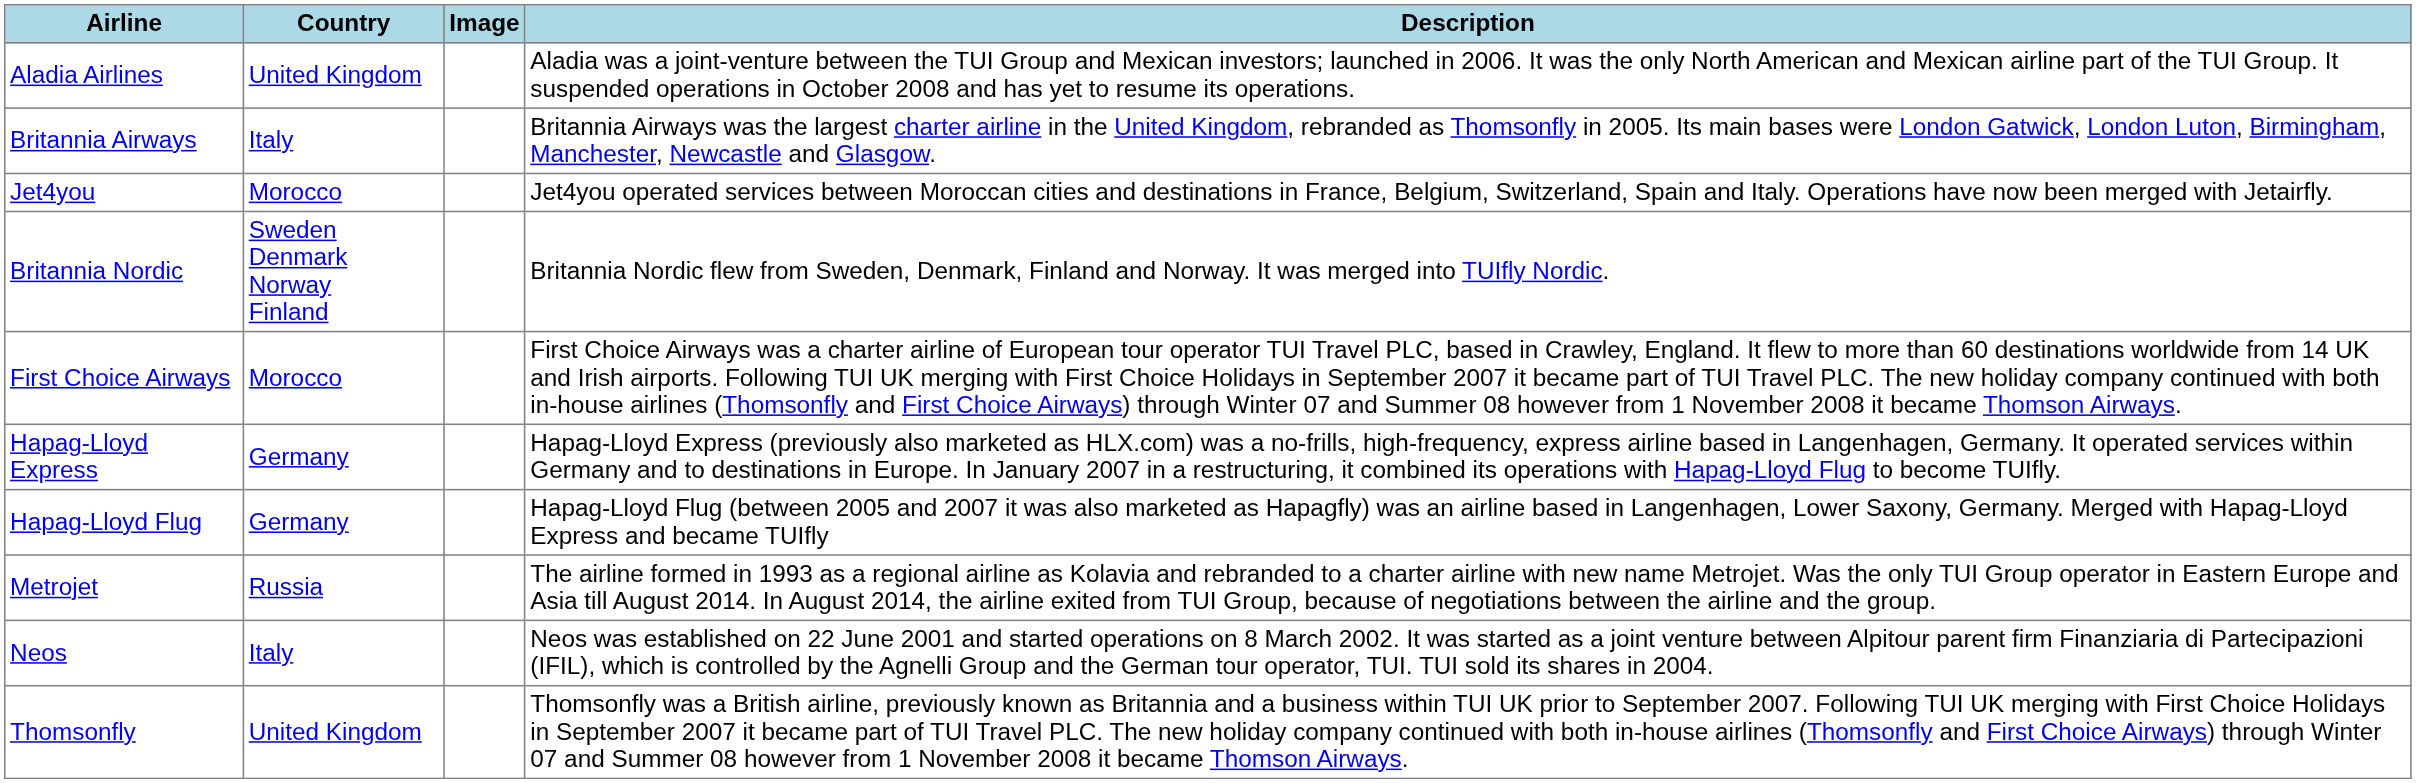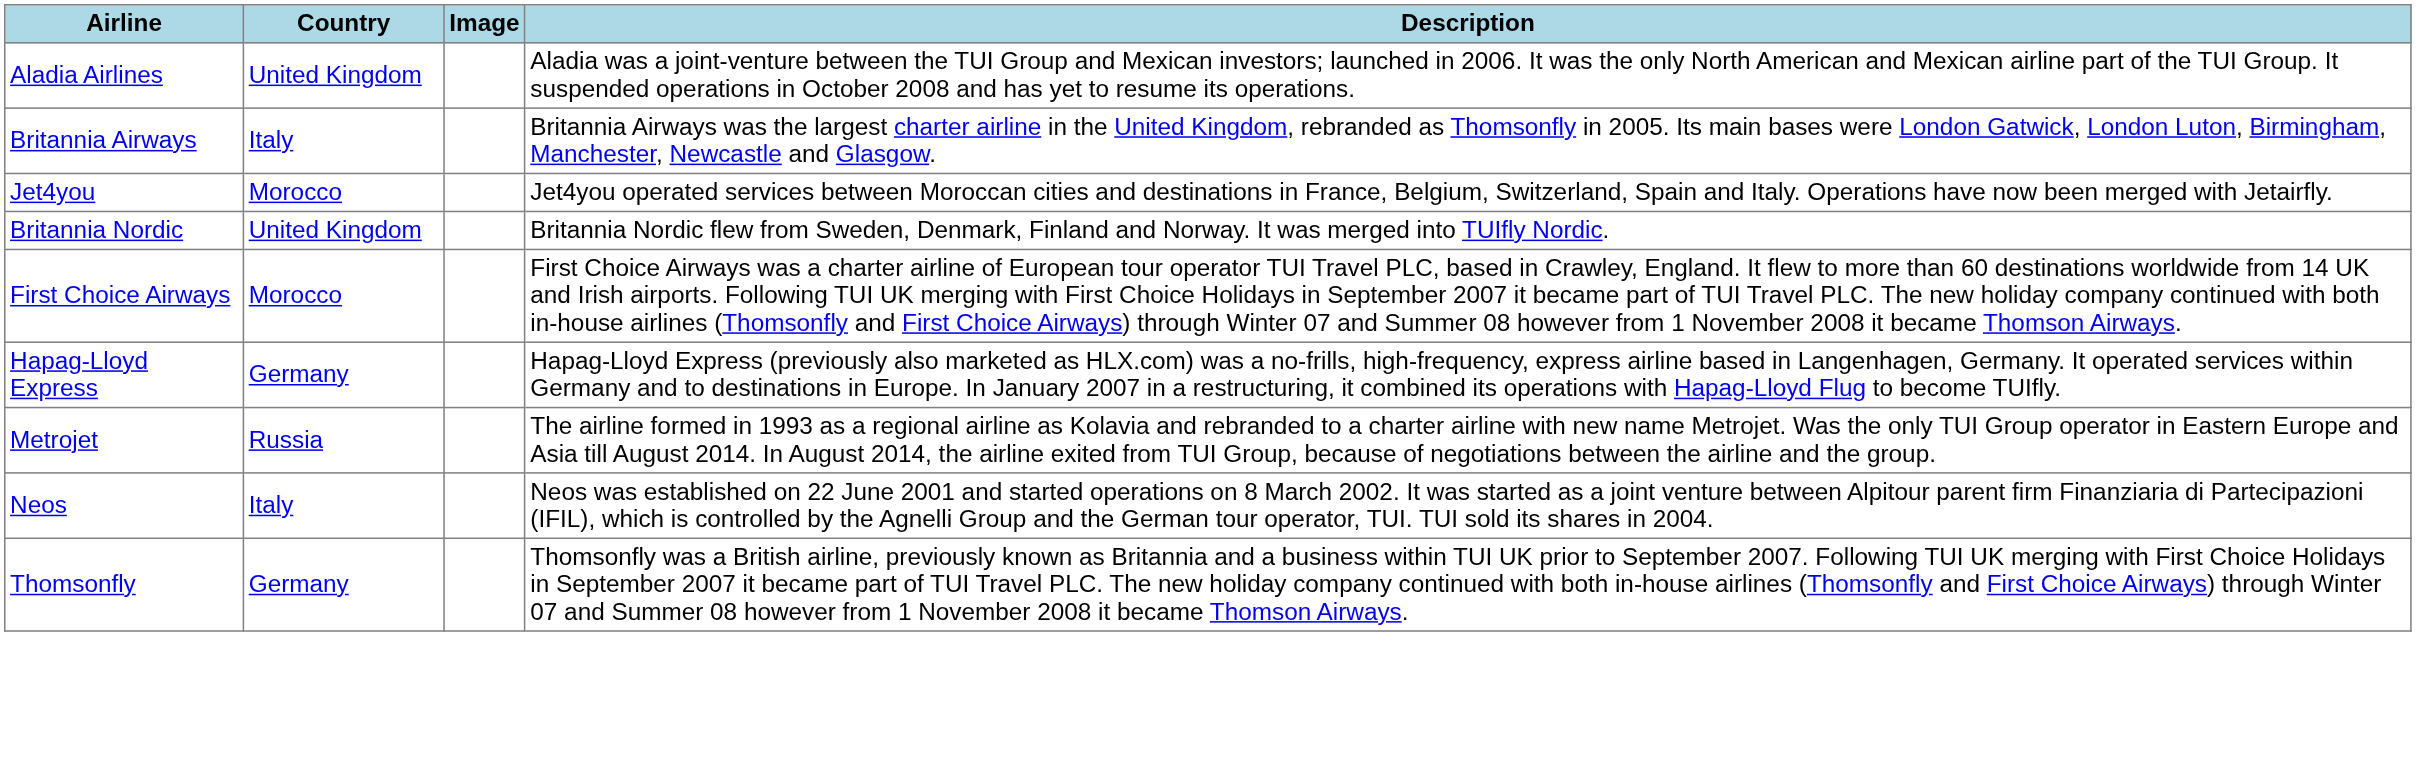 <table class="toccolours" border="1" cellpadding="3" style="margin:1em auto; border-collapse:collapse">
 <tr style="background:lightblue;">
 <th style="width:150px;">Airline</th>
 <th style="width:125px;">Country</th>
 <th>Image</th>
 <th>Description</th>
 </tr>
 <tr>
 <td><a href='#'>Aladia Airlines</a></td>
 <td> <a href='#'>United Kingdom</a></td>
 <td></td>
 <td>Aladia was a joint-venture between the TUI Group and Mexican investors; launched in 2006. It was the only North American and Mexican airline part of the TUI Group. It suspended operations in October 2008 and has yet to resume its operations.</td>
 </tr>
 <tr>
 <td><a href='#'>Britannia Airways</a></td>
 <td> <a href='#'>Italy</a></td>
 <td></td>
 <td>Britannia Airways was the largest <a href='#'>charter airline</a> in the <a href='#'>United Kingdom</a>, rebranded as <a href='#'>Thomsonfly</a> in 2005. Its main bases were <a href='#'>London Gatwick</a>, <a href='#'>London Luton</a>, <a href='#'>Birmingham</a>, <a href='#'>Manchester</a>, <a href='#'>Newcastle</a> and <a href='#'>Glasgow</a>.</td>
 </tr>
 <tr>
 <td><a href='#'>Jet4you</a></td>
 <td> <a href='#'>Morocco</a></td>
 <td></td>
 <td>Jet4you operated services between Moroccan cities and destinations in France, Belgium, Switzerland, Spain and Italy. Operations have now been merged with Jetairfly.</td>
 </tr>
 <tr>
 <td><a href='#'>Britannia Nordic</a></td>
-<td> <a href='#'>Sweden</a><br> <a href='#'>Denmark</a><br> <a href='#'>Norway</a><br> <a href='#'>Finland</a></td>
+<td> <a href='#'>United Kingdom</a></td>
 <td></td>
 <td>Britannia Nordic flew from Sweden, Denmark, Finland and Norway. It was merged into <a href='#'>TUIfly Nordic</a>.</td>
 </tr>
 <tr>
 <td><a href='#'>First Choice Airways</a></td>
 <td> <a href='#'>Morocco</a></td>
 <td></td>
 <td>First Choice Airways was a charter airline of European tour operator TUI Travel PLC, based in Crawley, England. It flew to more than 60 destinations worldwide from 14 UK and Irish airports. Following TUI UK merging with First Choice Holidays in September 2007 it became part of TUI Travel PLC. The new holiday company continued with both in-house airlines (<a href='#'>Thomsonfly</a> and <a href='#'>First Choice Airways</a>) through Winter 07 and Summer 08 however from 1 November 2008 it became <a href='#'>Thomson Airways</a>.</td>
 </tr>
 <tr>
 <td><a href='#'>Hapag-Lloyd Express</a></td>
 <td> <a href='#'>Germany</a></td>
 <td></td>
 <td>Hapag-Lloyd Express (previously also marketed as HLX.com) was a no-frills, high-frequency, express airline based in Langenhagen, Germany. It operated services within Germany and to destinations in Europe. In January 2007 in a restructuring, it combined its operations with <a href='#'>Hapag-Lloyd Flug</a> to become TUIfly.</td>
 </tr>
 <tr>
-<td><a href='#'>Hapag-Lloyd Flug</a></td>
-<td> <a href='#'>Germany</a></td>
-<td></td>
-<td>Hapag-Lloyd Flug (between 2005 and 2007 it was also marketed as Hapagfly) was an airline based in Langenhagen, Lower Saxony, Germany. Merged with Hapag-Lloyd Express and became TUIfly</td>
-</tr>
-<tr>
 <td><a href='#'>Metrojet</a></td>
 <td> <a href='#'>Russia</a></td>
 <td></td>
 <td>The airline formed in 1993 as a regional airline as Kolavia and rebranded to a charter airline with new name Metrojet. Was the only TUI Group operator in Eastern Europe and Asia till August 2014. In August 2014, the airline exited from TUI Group, because of negotiations between the airline and the group.</td>
 </tr>
 <tr>
 <td><a href='#'>Neos</a></td>
 <td> <a href='#'>Italy</a></td>
 <td></td>
 <td>Neos was established on 22 June 2001 and started operations on 8 March 2002. It was started as a joint venture between Alpitour parent firm Finanziaria di Partecipazioni (IFIL), which is controlled by the Agnelli Group and the German tour operator, TUI. TUI sold its shares in 2004.</td>
 </tr>
 <tr>
 <td><a href='#'>Thomsonfly</a></td>
-<td> <a href='#'>United Kingdom</a></td>
+<td> <a href='#'>Germany</a></td>
 <td></td>
 <td>Thomsonfly was a British airline, previously known as Britannia and a business within TUI UK prior to September 2007. Following TUI UK merging with First Choice Holidays in September 2007 it became part of TUI Travel PLC. The new holiday company continued with both in-house airlines (<a href='#'>Thomsonfly</a> and <a href='#'>First Choice Airways</a>) through Winter 07 and Summer 08 however from 1 November 2008 it became <a href='#'>Thomson Airways</a>.</td>
 </tr>
 </table>
